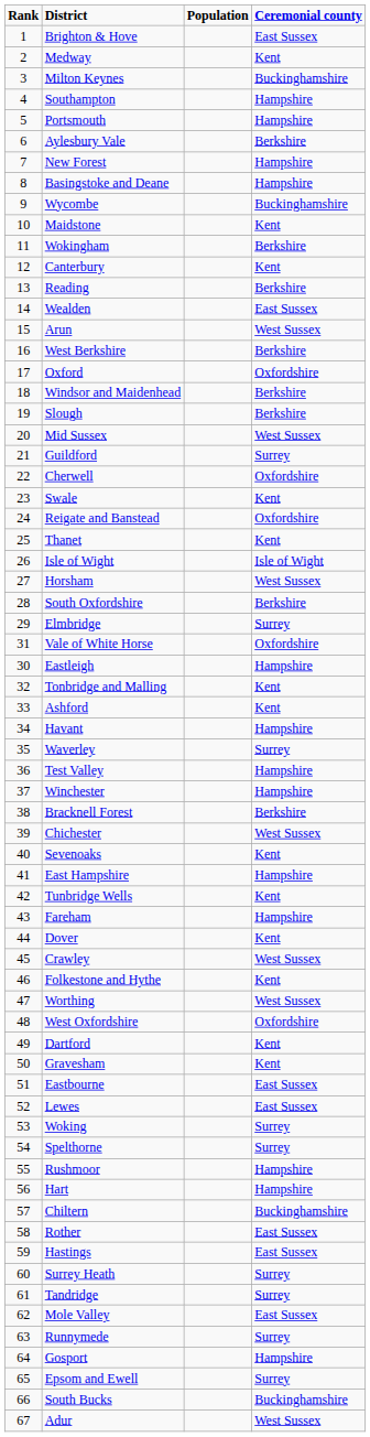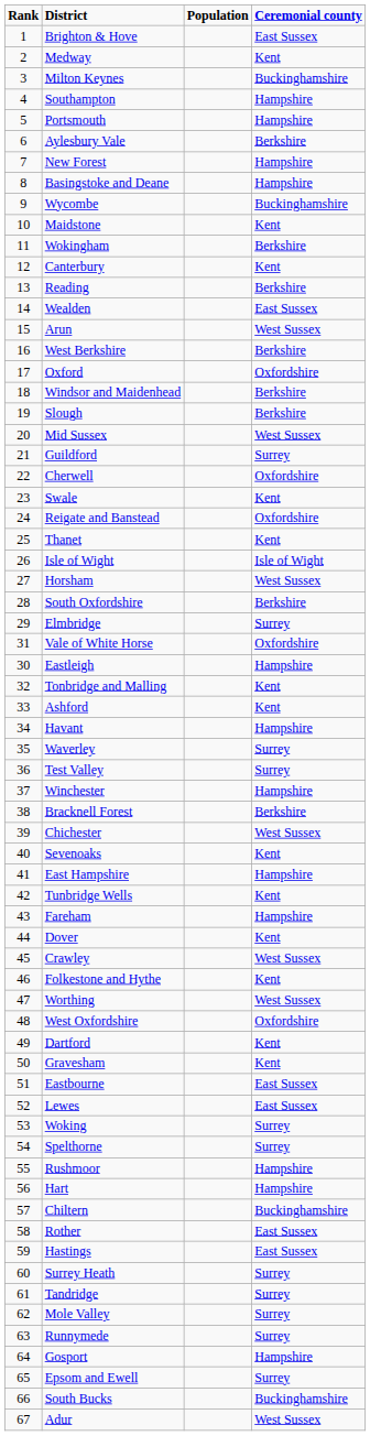 <table class="wikitable">
 <tr>
 <td><strong>Rank</strong></td>
 <td><strong>District</strong></td>
 <td><strong>Population</strong></td>
 <td><strong><a href='#'>Ceremonial county</a></strong></td>
 </tr>
 <tr>
 <td align="center">1</td>
 <td><a href='#'>Brighton & Hove</a></td>
 <td align="center"></td>
 <td><a href='#'>East Sussex</a></td>
 </tr>
 <tr>
 <td align="center">2</td>
 <td><a href='#'>Medway</a></td>
 <td align="center"></td>
 <td><a href='#'>Kent</a></td>
 </tr>
 <tr>
 <td align="center">3</td>
 <td><a href='#'>Milton Keynes</a></td>
 <td align="center"></td>
 <td><a href='#'>Buckinghamshire</a></td>
 </tr>
 <tr>
 <td align="center">4</td>
 <td><a href='#'>Southampton</a></td>
 <td align="center"></td>
 <td><a href='#'>Hampshire</a></td>
 </tr>
 <tr>
 <td align="center">5</td>
 <td><a href='#'>Portsmouth</a></td>
 <td align="center"></td>
 <td><a href='#'>Hampshire</a></td>
 </tr>
 <tr>
 <td align="center">6</td>
 <td><a href='#'>Aylesbury Vale</a></td>
 <td align="center"></td>
 <td><a href='#'>Berkshire</a></td>
 </tr>
 <tr>
 <td align="center">7</td>
 <td><a href='#'>New Forest</a></td>
 <td align="center"></td>
 <td><a href='#'>Hampshire</a></td>
 </tr>
 <tr>
 <td align="center">8</td>
 <td><a href='#'>Basingstoke and Deane</a></td>
 <td align="center"></td>
 <td><a href='#'>Hampshire</a></td>
 </tr>
 <tr>
 <td align="center">9</td>
 <td><a href='#'>Wycombe</a></td>
 <td align="center"></td>
 <td><a href='#'>Buckinghamshire</a></td>
 </tr>
 <tr>
 <td align="center">10</td>
 <td><a href='#'>Maidstone</a></td>
 <td align="center"></td>
 <td><a href='#'>Kent</a></td>
 </tr>
 <tr>
 <td align="center">11</td>
 <td><a href='#'>Wokingham</a></td>
 <td align="center"></td>
 <td><a href='#'>Berkshire</a></td>
 </tr>
 <tr>
 <td align="center">12</td>
 <td><a href='#'>Canterbury</a></td>
 <td align="center"></td>
 <td><a href='#'>Kent</a></td>
 </tr>
 <tr>
 <td align="center">13</td>
 <td><a href='#'>Reading</a></td>
 <td align="center"></td>
 <td><a href='#'>Berkshire</a></td>
 </tr>
 <tr>
 <td align="center">14</td>
 <td><a href='#'>Wealden</a></td>
 <td align="center"></td>
 <td><a href='#'>East Sussex</a></td>
 </tr>
 <tr>
 <td align="center">15</td>
 <td><a href='#'>Arun</a></td>
 <td align="center"></td>
 <td><a href='#'>West Sussex</a></td>
 </tr>
 <tr>
 <td align="center">16</td>
 <td><a href='#'>West Berkshire</a></td>
 <td align="center"></td>
 <td><a href='#'>Berkshire</a></td>
 </tr>
 <tr>
 <td align="center">17</td>
 <td><a href='#'>Oxford</a></td>
 <td align="center"></td>
 <td><a href='#'>Oxfordshire</a></td>
 </tr>
 <tr>
 <td align="center">18</td>
 <td><a href='#'>Windsor and Maidenhead</a></td>
 <td align="center"></td>
 <td><a href='#'>Berkshire</a></td>
 </tr>
 <tr>
 <td align="center">19</td>
 <td><a href='#'>Slough</a></td>
 <td align="center"></td>
 <td><a href='#'>Berkshire</a></td>
 </tr>
 <tr>
 <td align="center">20</td>
 <td><a href='#'>Mid Sussex</a></td>
 <td align="center"></td>
 <td><a href='#'>West Sussex</a></td>
 </tr>
 <tr>
 <td align="center">21</td>
 <td><a href='#'>Guildford</a></td>
 <td align="center"></td>
 <td><a href='#'>Surrey</a></td>
 </tr>
 <tr>
 <td align="center">22</td>
 <td><a href='#'>Cherwell</a></td>
 <td align="center"></td>
 <td><a href='#'>Oxfordshire</a></td>
 </tr>
 <tr>
 <td align="center">23</td>
 <td><a href='#'>Swale</a></td>
 <td align="center"></td>
 <td><a href='#'>Kent</a></td>
 </tr>
 <tr>
 <td align="center">24</td>
 <td><a href='#'>Reigate and Banstead</a></td>
 <td align="center"></td>
 <td><a href='#'>Oxfordshire</a></td>
 </tr>
 <tr>
 <td align="center">25</td>
 <td><a href='#'>Thanet</a></td>
 <td align="center"></td>
 <td><a href='#'>Kent</a></td>
 </tr>
 <tr>
 <td align="center">26</td>
 <td><a href='#'>Isle of Wight</a></td>
 <td align="center"></td>
 <td><a href='#'>Isle of Wight</a></td>
 </tr>
 <tr>
 <td align="center">27</td>
 <td><a href='#'>Horsham</a></td>
 <td align="center"></td>
 <td><a href='#'>West Sussex</a></td>
 </tr>
 <tr>
 <td align="center">28</td>
 <td><a href='#'>South Oxfordshire</a></td>
 <td align="center"></td>
 <td><a href='#'>Berkshire</a></td>
 </tr>
 <tr>
 <td align="center">29</td>
 <td><a href='#'>Elmbridge</a></td>
 <td align="center"></td>
 <td><a href='#'>Surrey</a></td>
 </tr>
 <tr>
 <td align="center">31</td>
 <td><a href='#'>Vale of White Horse</a></td>
 <td align="center"></td>
 <td><a href='#'>Oxfordshire</a></td>
 </tr>
 <tr>
 <td align="center">30</td>
 <td><a href='#'>Eastleigh</a></td>
 <td align="center"></td>
 <td><a href='#'>Hampshire</a></td>
 </tr>
 <tr>
 <td align="center">32</td>
 <td><a href='#'>Tonbridge and Malling</a></td>
 <td align="center"></td>
 <td><a href='#'>Kent</a></td>
 </tr>
 <tr>
 <td align="center">33</td>
 <td><a href='#'>Ashford</a></td>
 <td align="center"></td>
 <td><a href='#'>Kent</a></td>
 </tr>
 <tr>
 <td align="center">34</td>
 <td><a href='#'>Havant</a></td>
 <td align="center"></td>
 <td><a href='#'>Hampshire</a></td>
 </tr>
 <tr>
 <td align="center">35</td>
 <td><a href='#'>Waverley</a></td>
 <td align="center"></td>
 <td><a href='#'>Surrey</a></td>
 </tr>
 <tr>
 <td align="center">36</td>
 <td><a href='#'>Test Valley</a></td>
 <td align="center"></td>
-<td><a href='#'>Hampshire</a></td>
+<td><a href='#'>Surrey</a></td>
 </tr>
 <tr>
 <td align="center">37</td>
 <td><a href='#'>Winchester</a></td>
 <td align="center"></td>
 <td><a href='#'>Hampshire</a></td>
 </tr>
 <tr>
 <td align="center">38</td>
 <td><a href='#'>Bracknell Forest</a></td>
 <td align="center"></td>
 <td><a href='#'>Berkshire</a></td>
 </tr>
 <tr>
 <td align="center">39</td>
 <td><a href='#'>Chichester</a></td>
 <td align="center"></td>
 <td><a href='#'>West Sussex</a></td>
 </tr>
 <tr>
 <td align="center">40</td>
 <td><a href='#'>Sevenoaks</a></td>
 <td align="center"></td>
 <td><a href='#'>Kent</a></td>
 </tr>
 <tr>
 <td align="center">41</td>
 <td><a href='#'>East Hampshire</a></td>
 <td align="center"></td>
 <td><a href='#'>Hampshire</a></td>
 </tr>
 <tr>
 <td align="center">42</td>
 <td><a href='#'>Tunbridge Wells</a></td>
 <td align="center"></td>
 <td><a href='#'>Kent</a></td>
 </tr>
 <tr>
 <td align="center">43</td>
 <td><a href='#'>Fareham</a></td>
 <td align="center"></td>
 <td><a href='#'>Hampshire</a></td>
 </tr>
 <tr>
 <td align="center">44</td>
 <td><a href='#'>Dover</a></td>
 <td align="center"></td>
 <td><a href='#'>Kent</a></td>
 </tr>
 <tr>
 <td align="center">45</td>
 <td><a href='#'>Crawley</a></td>
 <td align="center"></td>
 <td><a href='#'>West Sussex</a></td>
 </tr>
 <tr>
 <td align="center">46</td>
 <td><a href='#'>Folkestone and Hythe</a></td>
 <td align="center"></td>
 <td><a href='#'>Kent</a></td>
 </tr>
 <tr>
 <td align="center">47</td>
 <td><a href='#'>Worthing</a></td>
 <td align="center"></td>
 <td><a href='#'>West Sussex</a></td>
 </tr>
 <tr>
 <td align="center">48</td>
 <td><a href='#'>West Oxfordshire</a></td>
 <td align="center"></td>
 <td><a href='#'>Oxfordshire</a></td>
 </tr>
 <tr>
 <td align="center">49</td>
 <td><a href='#'>Dartford</a></td>
 <td align="center"></td>
 <td><a href='#'>Kent</a></td>
 </tr>
 <tr>
 <td align="center">50</td>
 <td><a href='#'>Gravesham</a></td>
 <td align="center"></td>
 <td><a href='#'>Kent</a></td>
 </tr>
 <tr>
 <td align="center">51</td>
 <td><a href='#'>Eastbourne</a></td>
 <td align="center"></td>
 <td><a href='#'>East Sussex</a></td>
 </tr>
 <tr>
 <td align="center">52</td>
 <td><a href='#'>Lewes</a></td>
 <td align="center"></td>
 <td><a href='#'>East Sussex</a></td>
 </tr>
 <tr>
 <td align="center">53</td>
 <td><a href='#'>Woking</a></td>
 <td align="center"></td>
 <td><a href='#'>Surrey</a></td>
 </tr>
 <tr>
 <td align="center">54</td>
 <td><a href='#'>Spelthorne</a></td>
 <td align="center"></td>
 <td><a href='#'>Surrey</a></td>
 </tr>
 <tr>
 <td align="center">55</td>
 <td><a href='#'>Rushmoor</a></td>
 <td align="center"></td>
 <td><a href='#'>Hampshire</a></td>
 </tr>
 <tr>
 <td align="center">56</td>
 <td><a href='#'>Hart</a></td>
 <td align="center"></td>
 <td><a href='#'>Hampshire</a></td>
 </tr>
 <tr>
 <td align="center">57</td>
 <td><a href='#'>Chiltern</a></td>
 <td align="center"></td>
 <td><a href='#'>Buckinghamshire</a></td>
 </tr>
 <tr>
 <td align="center">58</td>
 <td><a href='#'>Rother</a></td>
 <td align="center"></td>
 <td><a href='#'>East Sussex</a></td>
 </tr>
 <tr>
 <td align="center">59</td>
 <td><a href='#'>Hastings</a></td>
 <td align="center"></td>
 <td><a href='#'>East Sussex</a></td>
 </tr>
 <tr>
 <td align="center">60</td>
 <td><a href='#'>Surrey Heath</a></td>
 <td align="center"></td>
 <td><a href='#'>Surrey</a></td>
 </tr>
 <tr>
 <td align="center">61</td>
 <td><a href='#'>Tandridge</a></td>
 <td align="center"></td>
 <td><a href='#'>Surrey</a></td>
 </tr>
 <tr>
 <td align="center">62</td>
 <td><a href='#'>Mole Valley</a></td>
 <td align="center"></td>
-<td><a href='#'>East Sussex</a></td>
+<td><a href='#'>Surrey</a></td>
 </tr>
 <tr>
 <td align="center">63</td>
 <td><a href='#'>Runnymede</a></td>
 <td align="center"></td>
 <td><a href='#'>Surrey</a></td>
 </tr>
 <tr>
 <td align="center">64</td>
 <td><a href='#'>Gosport</a></td>
 <td align="center"></td>
 <td><a href='#'>Hampshire</a></td>
 </tr>
 <tr>
 <td align="center">65</td>
 <td><a href='#'>Epsom and Ewell</a></td>
 <td align="center"></td>
 <td><a href='#'>Surrey</a></td>
 </tr>
 <tr>
 <td align="center">66</td>
 <td><a href='#'>South Bucks</a></td>
 <td align="center"></td>
 <td><a href='#'>Buckinghamshire</a></td>
 </tr>
 <tr>
 <td align="center">67</td>
 <td><a href='#'>Adur</a></td>
 <td align="center"></td>
 <td><a href='#'>West Sussex</a></td>
 </tr>
 </table>
